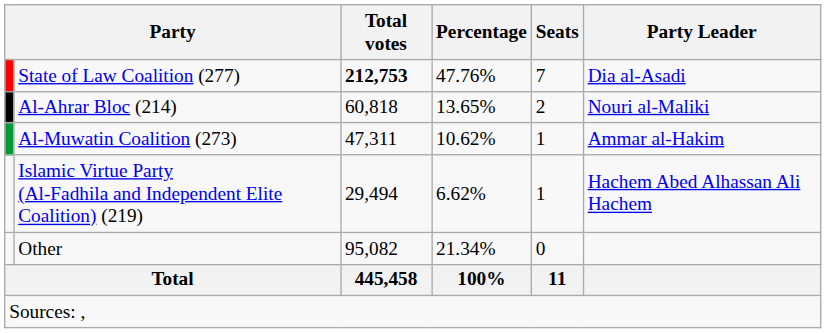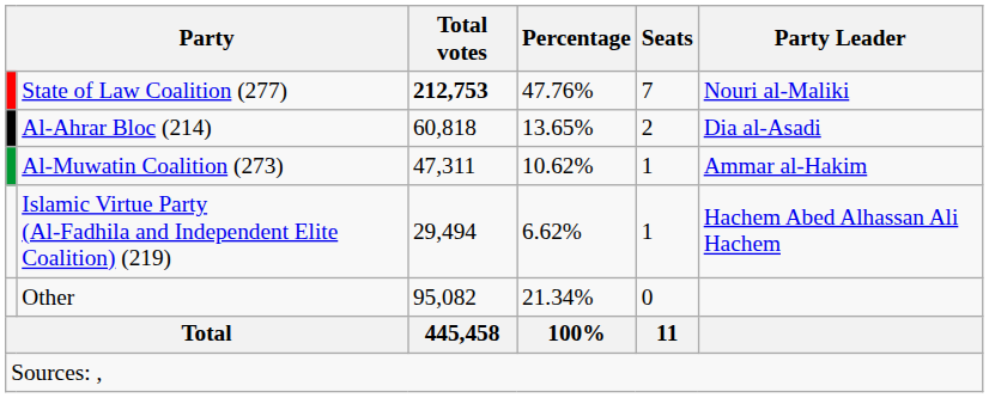 <table class="wikitable sortable" style="border:1px solid #8888aa; background-color:#f8f8f8; padding:0px; font-size:90%;">
 <tr style="background-color:#E9E9E9">
 <th colspan=2>Party</th>
 <th>Total votes</th>
 <th>Percentage</th>
 <th>Seats</th>
 <th>Party Leader</th>
 </tr>
 <tr>
 <td bgcolor="#FF0000"></td>
 <td><a href='#'>State of Law Coalition</a> (277)</td>
 <td><strong>212,753</strong></td>
 <td>47.76%</td>
 <td>7</td>
-<td><a href='#'>Dia al-Asadi</a></td>
+<td><a href='#'>Nouri al-Maliki</a></td>
 </tr>
 <tr>
 <td bgcolor="#000000"></td>
 <td><a href='#'>Al-Ahrar Bloc</a> (214)</td>
 <td>60,818</td>
 <td>13.65%</td>
 <td>2</td>
-<td><a href='#'>Nouri al-Maliki</a></td>
+<td><a href='#'>Dia al-Asadi</a></td>
 </tr>
 <tr>
 <td bgcolor="#009933"></td>
 <td><a href='#'>Al-Muwatin Coalition</a> (273)</td>
 <td>47,311</td>
 <td>10.62%</td>
 <td>1</td>
 <td><a href='#'>Ammar al-Hakim</a></td>
 </tr>
 <tr>
 <td></td>
 <td><a href='#'>Islamic Virtue Party <br>(Al-Fadhila and Independent Elite Coalition)</a> (219)</td>
 <td>29,494</td>
 <td>6.62%</td>
 <td>1</td>
 <td><a href='#'>Hachem Abed Alhassan Ali Hachem</a></td>
 </tr>
 <tr>
 <td></td>
 <td>Other</td>
 <td>95,082</td>
 <td>21.34%</td>
 <td>0</td>
 <td></td>
 </tr>
 <tr>
 <th colspan=2><strong>Total</strong></th>
 <th><strong>445,458</strong></th>
 <th><strong>100%</strong></th>
 <th><strong>11</strong></th>
 <th></th>
 </tr>
 <tr>
 <td colspan=7 align=left>Sources: , </td>
 </tr>
 </table>
